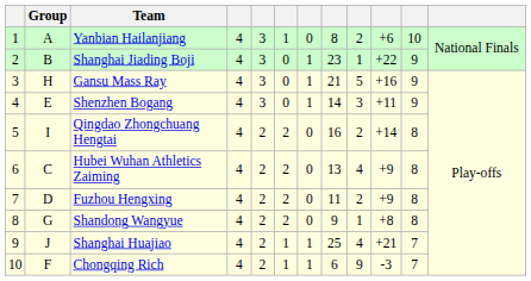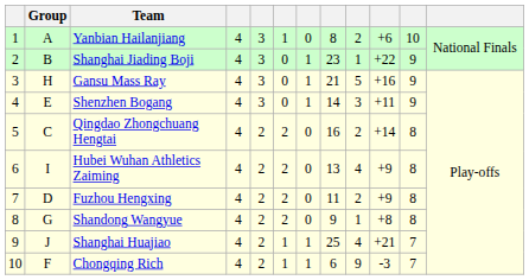 <table class="wikitable" style="text-align:center;">
 <tr>
 <th></th>
 <th width=30>Group</th>
 <th width=250>Team</th>
 <th width=30></th>
 <th width=30></th>
 <th width=30></th>
 <th width=30></th>
 <th width=30></th>
 <th width=30></th>
 <th width=30></th>
 <th width=30></th>
 <th width=150></th>
 </tr>
 <tr bgcolor="#ccffcc">
 <td>1</td>
 <td>A</td>
 <td align="left"><a href='#'>Yanbian Hailanjiang</a></td>
 <td>4</td>
 <td>3</td>
 <td>1</td>
 <td>0</td>
 <td>8</td>
 <td>2</td>
 <td>+6</td>
 <td>10</td>
 <td rowspan=2>National Finals</td>
 </tr>
 <tr bgcolor="#ccffcc">
 <td>2</td>
 <td>B</td>
 <td align="left"><a href='#'>Shanghai Jiading Boji</a></td>
 <td>4</td>
 <td>3</td>
 <td>0</td>
 <td>1</td>
 <td>23</td>
 <td>1</td>
 <td>+22</td>
 <td>9</td>
 </tr>
 <tr bgcolor="#FFFFE0">
 <td>3</td>
 <td>H</td>
 <td align="left"><a href='#'>Gansu Mass Ray</a></td>
 <td>4</td>
 <td>3</td>
 <td>0</td>
 <td>1</td>
 <td>21</td>
 <td>5</td>
 <td>+16</td>
 <td>9</td>
 <td rowspan=8>Play-offs</td>
 </tr>
 <tr bgcolor="#FFFFE0">
 <td>4</td>
 <td>E</td>
 <td align="left"><a href='#'>Shenzhen Bogang</a></td>
 <td>4</td>
 <td>3</td>
 <td>0</td>
 <td>1</td>
 <td>14</td>
 <td>3</td>
 <td>+11</td>
 <td>9</td>
 </tr>
 <tr bgcolor="#FFFFE0">
 <td>5</td>
-<td>I</td>
+<td>C</td>
 <td align="left"><a href='#'>Qingdao Zhongchuang Hengtai</a></td>
 <td>4</td>
 <td>2</td>
 <td>2</td>
 <td>0</td>
 <td>16</td>
 <td>2</td>
 <td>+14</td>
 <td>8</td>
 </tr>
 <tr bgcolor="#FFFFE0">
 <td>6</td>
-<td>C</td>
+<td>I</td>
 <td align="left"><a href='#'>Hubei Wuhan Athletics Zaiming</a></td>
 <td>4</td>
 <td>2</td>
 <td>2</td>
 <td>0</td>
 <td>13</td>
 <td>4</td>
 <td>+9</td>
 <td>8</td>
 </tr>
 <tr bgcolor="#FFFFE0">
 <td>7</td>
 <td>D</td>
 <td align="left"><a href='#'>Fuzhou Hengxing</a></td>
 <td>4</td>
 <td>2</td>
 <td>2</td>
 <td>0</td>
 <td>11</td>
 <td>2</td>
 <td>+9</td>
 <td>8</td>
 </tr>
 <tr bgcolor="#FFFFE0">
 <td>8</td>
 <td>G</td>
 <td align="left"><a href='#'>Shandong Wangyue</a></td>
 <td>4</td>
 <td>2</td>
 <td>2</td>
 <td>0</td>
 <td>9</td>
 <td>1</td>
 <td>+8</td>
 <td>8</td>
 </tr>
 <tr bgcolor="#FFFFE0">
 <td>9</td>
 <td>J</td>
 <td align="left"><a href='#'>Shanghai Huajiao</a></td>
 <td>4</td>
 <td>2</td>
 <td>1</td>
 <td>1</td>
 <td>25</td>
 <td>4</td>
 <td>+21</td>
 <td>7</td>
 </tr>
 <tr bgcolor="#FFFFE0">
 <td>10</td>
 <td>F</td>
 <td align="left"><a href='#'>Chongqing Rich</a></td>
 <td>4</td>
 <td>2</td>
 <td>1</td>
 <td>1</td>
 <td>6</td>
 <td>9</td>
 <td>-3</td>
 <td>7</td>
 </tr>
 </table>
